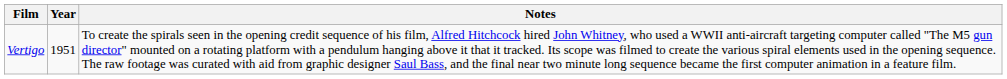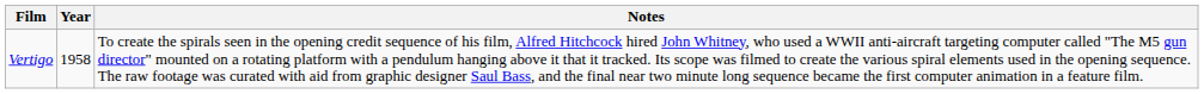 <table class="wikitable">
 <tr>
 <th>Film</th>
 <th>Year</th>
 <th>Notes</th>
 </tr>
 <tr>
 <td><em><a href='#'>Vertigo</a></em></td>
-<td>1951</td>
+<td>1958</td>
 <td>To create the spirals seen in the opening credit sequence of his film, <a href='#'>Alfred Hitchcock</a> hired <a href='#'>John Whitney</a>, who used a WWII anti-aircraft targeting computer called "The M5 <a href='#'>gun director</a>" mounted on a rotating platform with a pendulum hanging above it that it tracked. Its scope was filmed to create the various spiral elements used in the opening sequence. The raw footage was curated with aid from graphic designer <a href='#'>Saul Bass</a>, and the final near two minute long sequence became the first computer animation in a feature film.</td>
 </tr>
 </table>
